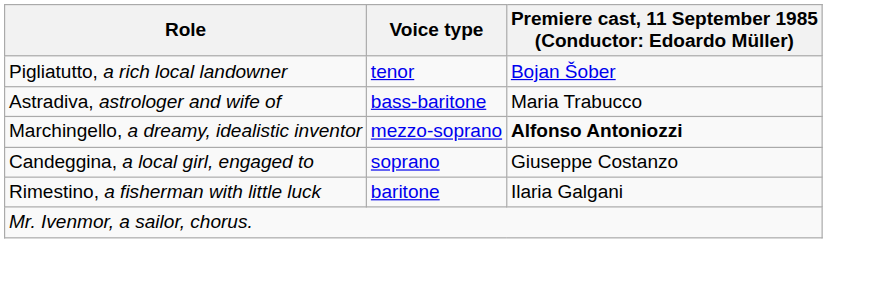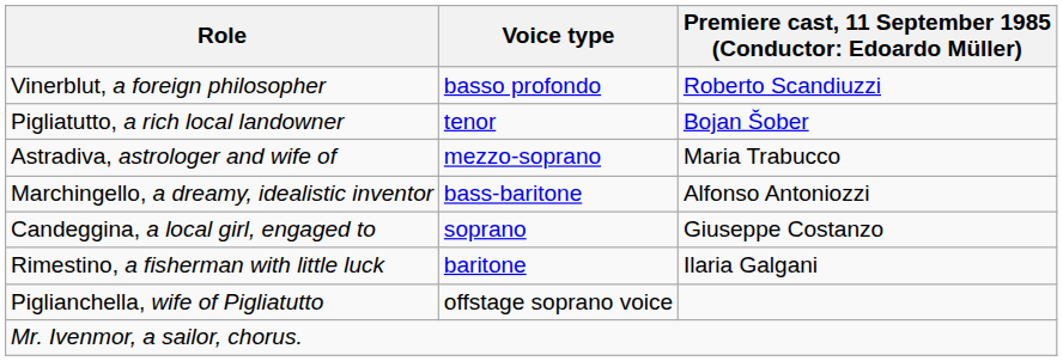 <table class="wikitable">
 <tr>
 <th>Role</th>
 <th>Voice type</th>
 <th>Premiere cast, 11 September 1985<br>(Conductor: Edoardo Müller)</th>
+</tr>
+<tr>
+<td>Vinerblut, <em>a foreign philosopher</em></td>
+<td><a href='#'>basso profondo</a></td>
+<td><a href='#'>Roberto Scandiuzzi</a></td>
 </tr>
 <tr>
 <td>Pigliatutto, <em>a rich local landowner</em></td>
 <td><a href='#'>tenor</a></td>
 <td><a href='#'>Bojan Šober</a></td>
 </tr>
 <tr>
 <td>Astradiva, <em>astrologer and wife of</em></td>
-<td><a href='#'>bass-baritone</a></td>
+<td><a href='#'>mezzo-soprano</a></td>
 <td>Maria Trabucco</td>
 </tr>
 <tr>
 <td>Marchingello, <em>a dreamy, idealistic inventor</em></td>
-<td><a href='#'>mezzo-soprano</a></td>
-<td><strong>Alfonso Antoniozzi</strong></td>
+<td><a href='#'>bass-baritone</a></td>
+<td>Alfonso Antoniozzi</td>
 </tr>
 <tr>
 <td>Candeggina, <em>a local girl, engaged to</em></td>
 <td><a href='#'>soprano</a></td>
 <td>Giuseppe Costanzo</td>
 </tr>
 <tr>
 <td>Rimestino, <em>a fisherman with little luck</em></td>
 <td><a href='#'>baritone</a></td>
 <td>Ilaria Galgani</td>
 </tr>
 <tr>
+<td>Piglianchella, <em>wife of Pigliatutto</em></td>
+<td>offstage soprano voice</td>
+<td></td>
+</tr>
+<tr>
 <td colspan="3"><em>Mr. Ivenmor, a sailor, chorus.</em></td>
 </tr>
 </table>
